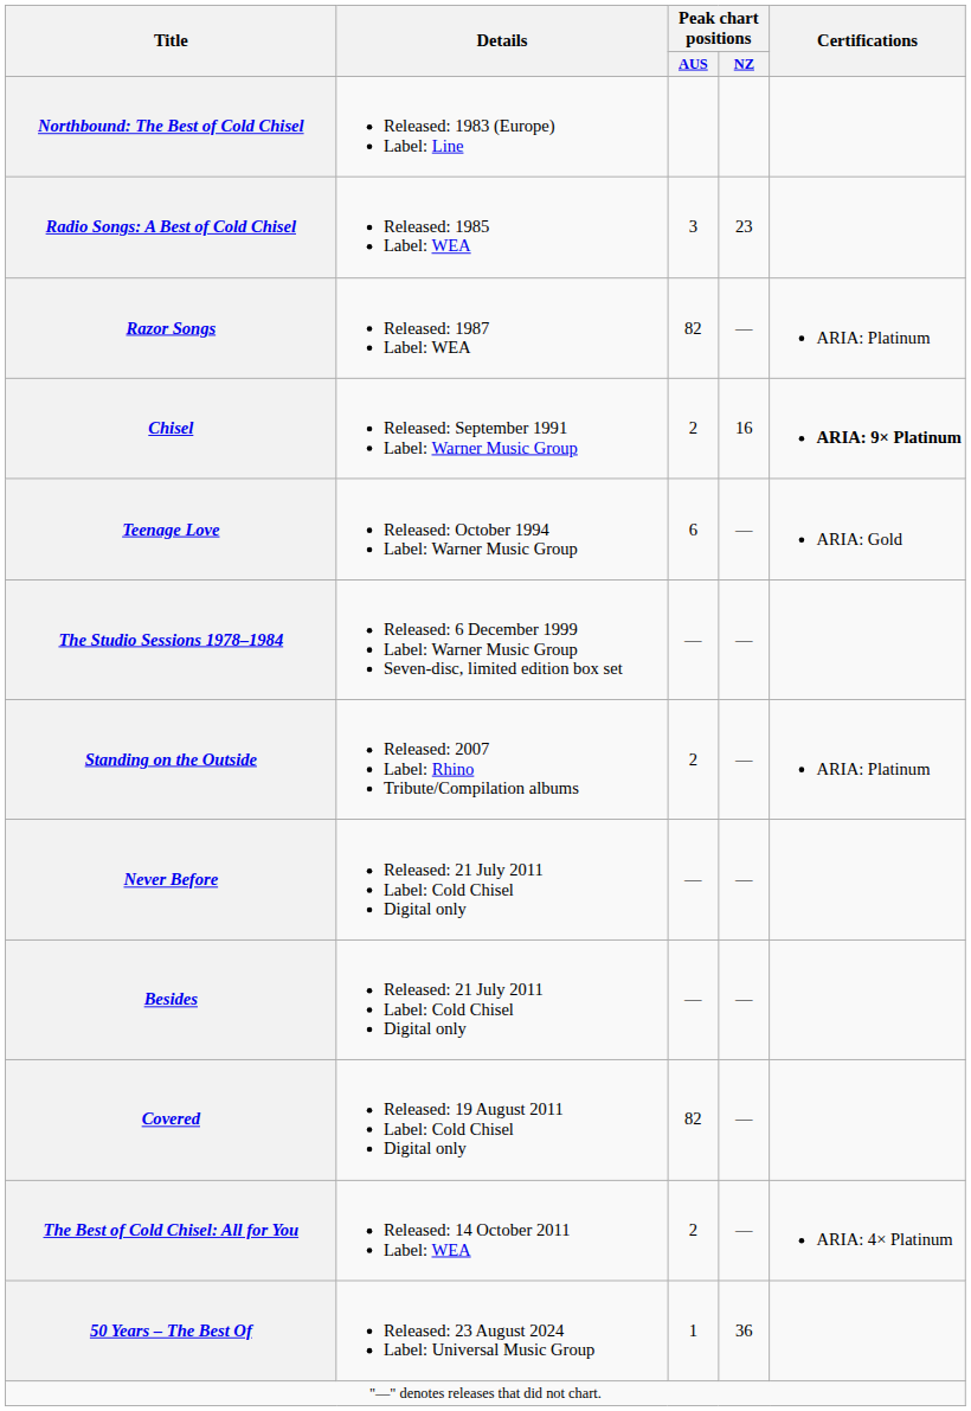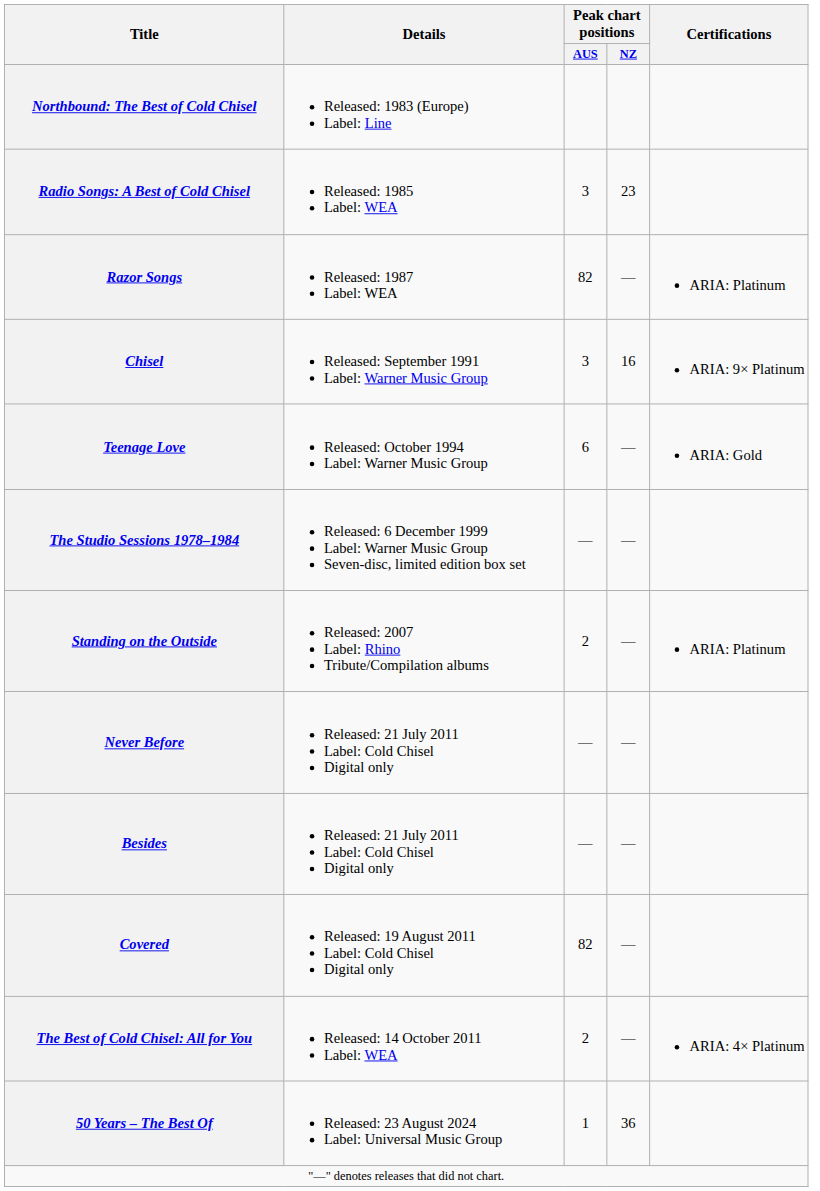 <table class="wikitable plainrowheaders">
 <tr>
 <th scope="col" rowspan="2" width="300">Title</th>
 <th scope="col" rowspan="2" width="300">Details</th>
 <th scope="col" colspan="2">Peak chart positions</th>
 <th scope="col" rowspan="2">Certifications</th>
 </tr>
 <tr>
 <th scope="col" style="width:3em;font-size:85%"><a href='#'>AUS</a><br></th>
 <th scope="col" style="width:3em;font-size:85%"><a href='#'>NZ</a><br></th>
 </tr>
 <tr>
 <th scope="row"><em><a href='#'>Northbound: The Best of Cold Chisel</a></em></th>
 <td><br><ul><li>Released: 1983 (Europe)</li><li>Label: <a href='#'>Line</a></li></ul></td>
 <td></td>
 <td></td>
 <td></td>
 </tr>
 <tr>
 <th scope="row"><em><a href='#'>Radio Songs: A Best of Cold Chisel</a></em></th>
 <td><br><ul><li>Released: 1985</li><li>Label: <a href='#'>WEA</a></li></ul></td>
 <td align="center">3</td>
 <td align="center">23<br></td>
 <td></td>
 </tr>
 <tr>
 <th scope="row"><em><a href='#'>Razor Songs</a></em></th>
 <td><br><ul><li>Released: 1987</li><li>Label: WEA</li></ul></td>
 <td align="center">82</td>
 <td align="center">—</td>
 <td><br><ul><li>ARIA: Platinum</li></ul></td>
 </tr>
 <tr>
 <th scope="row"><em><a href='#'>Chisel</a></em></th>
 <td><br><ul><li>Released: September 1991</li><li>Label: <a href='#'>Warner Music Group</a></li></ul></td>
-<td align="center">2</td>
+<td align="center">3</td>
 <td align="center">16</td>
-<td><strong><br><ul><li>ARIA: 9× Platinum</li></ul></strong></td>
+<td><br><ul><li>ARIA: 9× Platinum</li></ul></td>
 </tr>
 <tr>
 <th scope="row"><em><a href='#'>Teenage Love</a></em></th>
 <td><br><ul><li>Released: October 1994</li><li>Label: Warner Music Group</li></ul></td>
 <td align="center">6</td>
 <td align="center">—</td>
 <td><br><ul><li>ARIA: Gold</li></ul></td>
 </tr>
 <tr>
 <th scope="row"><em><a href='#'>The Studio Sessions 1978–1984</a></em></th>
 <td><br><ul><li>Released: 6 December 1999</li><li>Label: Warner Music Group</li><li>Seven-disc, limited edition box set</li></ul></td>
 <td align="center">—</td>
 <td align="center">—</td>
 <td></td>
 </tr>
 <tr>
 <th scope="row"><em><a href='#'>Standing on the Outside</a></em></th>
 <td><br><ul><li>Released: 2007</li><li>Label: <a href='#'>Rhino</a></li><li>Tribute/Compilation albums</li></ul></td>
 <td align="center">2</td>
 <td align="center">—</td>
 <td><br><ul><li>ARIA: Platinum</li></ul></td>
 </tr>
 <tr>
 <th scope="row"><em><a href='#'>Never Before</a></em></th>
 <td><br><ul><li>Released: 21 July 2011</li><li>Label: Cold Chisel</li><li>Digital only</li></ul></td>
 <td align="center">—</td>
 <td align="center">—</td>
 <td></td>
 </tr>
 <tr>
 <th scope="row"><em><a href='#'>Besides</a></em></th>
 <td><br><ul><li>Released: 21 July 2011</li><li>Label: Cold Chisel</li><li>Digital only</li></ul></td>
 <td align="center">—</td>
 <td align="center">—</td>
 <td></td>
 </tr>
 <tr>
 <th scope="row"><em><a href='#'>Covered</a></em></th>
 <td><br><ul><li>Released: 19 August 2011</li><li>Label: Cold Chisel</li><li>Digital only</li></ul></td>
 <td align="center">82</td>
 <td align="center">—</td>
 <td></td>
 </tr>
 <tr>
 <th scope="row"><em><a href='#'>The Best of Cold Chisel: All for You</a></em></th>
 <td><br><ul><li>Released: 14 October 2011</li><li>Label: <a href='#'>WEA</a></li></ul></td>
 <td align="center">2</td>
 <td align="center">—</td>
 <td><br><ul><li>ARIA: 4× Platinum</li></ul></td>
 </tr>
 <tr>
 <th scope="row"><em><a href='#'>50 Years – The Best Of</a></em></th>
 <td><br><ul><li>Released: 23 August 2024</li><li>Label: Universal Music Group</li></ul></td>
 <td align="center">1<br></td>
 <td align="center">36</td>
 <td></td>
 </tr>
 <tr>
 <td align="center" colspan="7" style="font-size: 85%">"—" denotes releases that did not chart.</td>
 </tr>
 </table>
